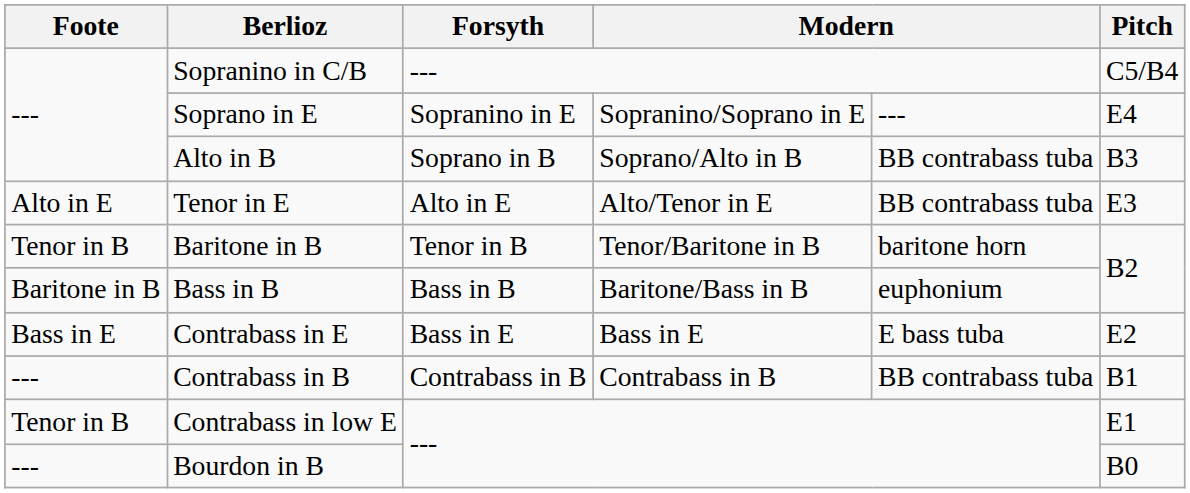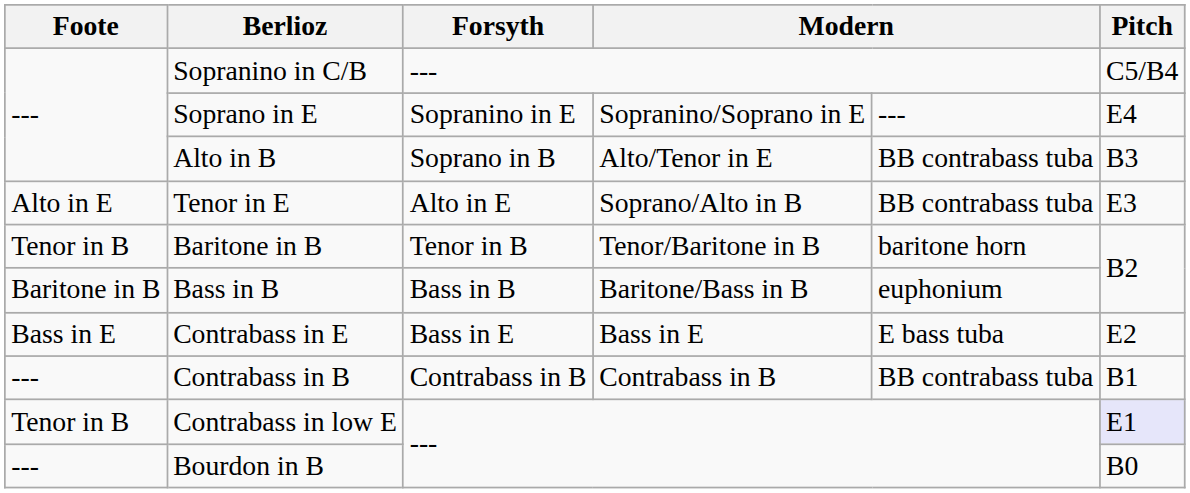 <table class="wikitable">
 <tr>
 <th>Foote</th>
 <th>Berlioz</th>
 <th>Forsyth</th>
 <th colspan="2">Modern</th>
 <th>Pitch</th>
 </tr>
 <tr>
 <td rowspan="3">---</td>
 <td>Sopranino in C/B</td>
 <td colspan="3">---</td>
 <td>C5/B4</td>
 </tr>
 <tr>
 <td>Soprano in E</td>
 <td>Sopranino in E</td>
 <td>Sopranino/Soprano in E</td>
 <td>---</td>
 <td>E4</td>
 </tr>
 <tr>
 <td>Alto in B</td>
 <td>Soprano in B</td>
-<td>Soprano/Alto in B</td>
+<td>Alto/Tenor in E</td>
 <td>BB contrabass tuba</td>
 <td>B3</td>
 </tr>
 <tr>
 <td>Alto in E</td>
 <td>Tenor in E</td>
 <td>Alto in E</td>
-<td>Alto/Tenor in E</td>
+<td>Soprano/Alto in B</td>
 <td>BB contrabass tuba</td>
 <td>E3</td>
 </tr>
 <tr>
 <td>Tenor in B</td>
 <td>Baritone in B</td>
 <td>Tenor in B</td>
 <td>Tenor/Baritone in B</td>
 <td>baritone horn</td>
 <td rowspan="2">B2</td>
 </tr>
 <tr>
 <td>Baritone in B</td>
 <td>Bass in B</td>
 <td>Bass in B</td>
 <td>Baritone/Bass in B</td>
 <td>euphonium</td>
 </tr>
 <tr>
 <td>Bass in E</td>
 <td>Contrabass in E</td>
 <td>Bass in E</td>
 <td>Bass in E</td>
 <td>E bass tuba</td>
 <td>E2</td>
 </tr>
 <tr>
 <td>---</td>
 <td>Contrabass in B</td>
 <td>Contrabass in B</td>
 <td>Contrabass in B</td>
 <td>BB contrabass tuba</td>
 <td>B1</td>
 </tr>
 <tr>
 <td>Tenor in B</td>
 <td>Contrabass in low E</td>
 <td colspan="3" rowspan="2">---</td>
-<td>E1</td>
+<td style="background: lavender;">E1</td>
 </tr>
 <tr>
 <td>---</td>
 <td>Bourdon in B</td>
 <td>B0</td>
 </tr>
 </table>
